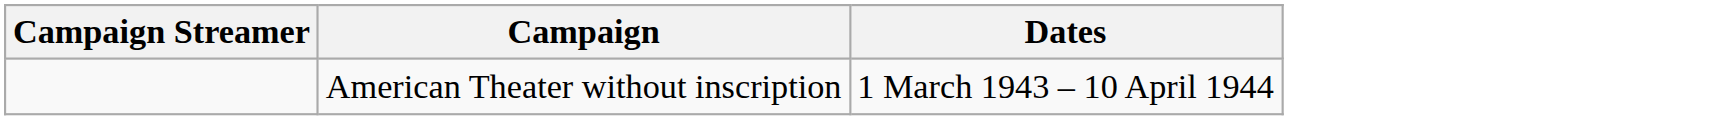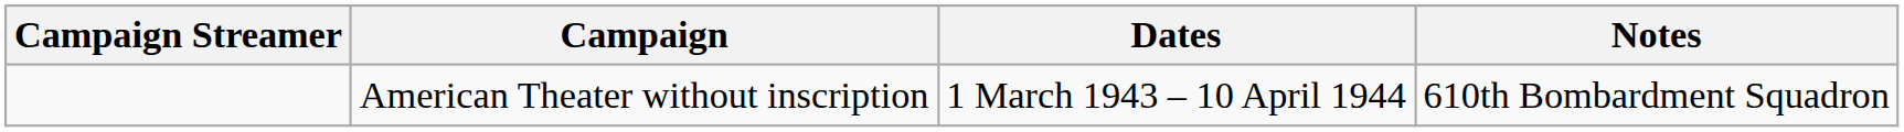 <table class="wikitable">
 <tr style="background:#efefef;">
 <th>Campaign Streamer</th>
 <th>Campaign</th>
 <th>Dates</th>
+<th>Notes</th>
 </tr>
 <tr>
 <td></td>
 <td>American Theater without inscription</td>
 <td>1 March 1943 – 10 April 1944</td>
+<td>610th Bombardment Squadron</td>
 </tr>
 </table>
